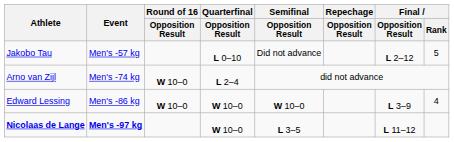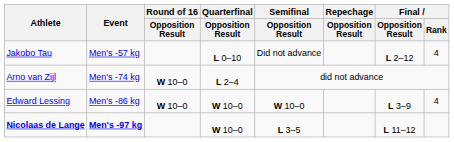 <table class="wikitable" style="font-size:90%;">
 <tr>
 <th rowspan=2>Athlete</th>
 <th rowspan=2>Event</th>
 <th>Round of 16</th>
 <th>Quarterfinal</th>
 <th>Semifinal</th>
 <th>Repechage</th>
 <th colspan=2>Final / </th>
 </tr>
 <tr style="font-size: 95%">
 <th>Opposition<br>Result</th>
 <th>Opposition<br>Result</th>
 <th>Opposition<br>Result</th>
 <th>Opposition<br>Result</th>
 <th>Opposition<br>Result</th>
 <th>Rank</th>
 </tr>
 <tr align=center>
 <td align=left><a href='#'>Jakobo Tau</a></td>
 <td align=left><a href='#'>Men's -57 kg</a></td>
 <td></td>
 <td><br><strong>L</strong> 0–10</td>
 <td>Did not advance</td>
 <td></td>
 <td><br><strong>L</strong> 2–12</td>
-<td>5</td>
+<td>4</td>
 </tr>
 <tr align=center>
 <td align=left><a href='#'>Arno van Zijl</a></td>
 <td align=left><a href='#'>Men's -74 kg</a></td>
 <td><br><strong>W</strong> 10–0</td>
 <td><br><strong>L</strong> 2–4</td>
 <td colspan=4>did not advance</td>
 </tr>
 <tr align=center>
 <td align=left><a href='#'>Edward Lessing</a></td>
 <td align=left><a href='#'>Men's -86 kg</a></td>
 <td><br><strong>W</strong> 10–0</td>
 <td><br><strong>W</strong> 10–0</td>
 <td><br><strong>W</strong> 10–0</td>
 <td></td>
 <td><br><strong>L</strong> 3–9</td>
 <td>4</td>
 </tr>
 <tr align=center>
 <td align=left><strong><a href='#'>Nicolaas de Lange</a></strong></td>
 <td align=left><strong><a href='#'>Men's -97 kg</a></strong></td>
 <td></td>
 <td><br><strong>W</strong> 10–0</td>
 <td><br><strong>L</strong> 3–5</td>
 <td></td>
 <td><br><strong>L</strong> 11–12</td>
 <td></td>
 </tr>
 </table>
